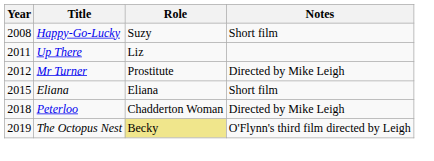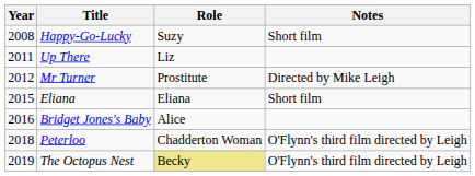 <table class="wikitable">
 <tr>
 <th>Year</th>
 <th>Title</th>
 <th>Role</th>
 <th>Notes</th>
 </tr>
 <tr>
 <td>2008</td>
 <td><em><a href='#'>Happy-Go-Lucky</a></em></td>
 <td>Suzy</td>
 <td>Short film</td>
 </tr>
 <tr>
 <td>2011</td>
 <td><em><a href='#'>Up There</a></em></td>
 <td>Liz</td>
 <td></td>
 </tr>
 <tr>
 <td>2012</td>
 <td><em><a href='#'>Mr Turner</a></em></td>
 <td>Prostitute</td>
 <td>Directed by Mike Leigh</td>
 </tr>
 <tr>
 <td>2015</td>
 <td><em>Eliana</em></td>
 <td>Eliana</td>
 <td>Short film</td>
 </tr>
 <tr>
+<td>2016</td>
+<td><em><a href='#'>Bridget Jones's Baby</a></em></td>
+<td>Alice</td>
+<td></td>
+</tr>
+<tr>
 <td>2018</td>
 <td><em><a href='#'>Peterloo</a></em></td>
 <td>Chadderton Woman</td>
-<td>Directed by Mike Leigh</td>
+<td>O'Flynn's third film directed by Leigh</td>
 </tr>
 <tr>
 <td>2019</td>
 <td><em>The Octopus Nest</em></td>
 <td style="background: khaki;">Becky</td>
 <td>O'Flynn's third film directed by Leigh</td>
 </tr>
 </table>
